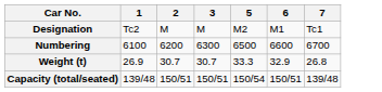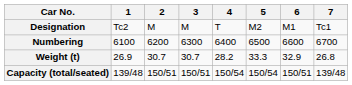 <table class="wikitable">
 <tr>
 <th>Car No.</th>
 <th>1</th>
 <th>2</th>
 <th>3</th>
+<th>4</th>
 <th>5</th>
 <th>6</th>
 <th>7</th>
 </tr>
 <tr>
 <th>Designation</th>
 <td>Tc2</td>
 <td>M</td>
 <td>M</td>
+<td>T</td>
 <td>M2</td>
 <td>M1</td>
 <td>Tc1</td>
 </tr>
 <tr>
 <th>Numbering</th>
 <td>6100</td>
 <td>6200</td>
 <td>6300</td>
+<td>6400</td>
 <td>6500</td>
 <td>6600</td>
 <td>6700</td>
 </tr>
 <tr>
 <th>Weight (t)</th>
 <td>26.9</td>
 <td>30.7</td>
 <td>30.7</td>
+<td>28.2</td>
 <td>33.3</td>
 <td>32.9</td>
 <td>26.8</td>
 </tr>
 <tr>
 <th>Capacity (total/seated)</th>
 <td>139/48</td>
 <td>150/51</td>
 <td>150/51</td>
 <td>150/54</td>
+<td>150/54</td>
 <td>150/51</td>
 <td>139/48</td>
 </tr>
 </table>
